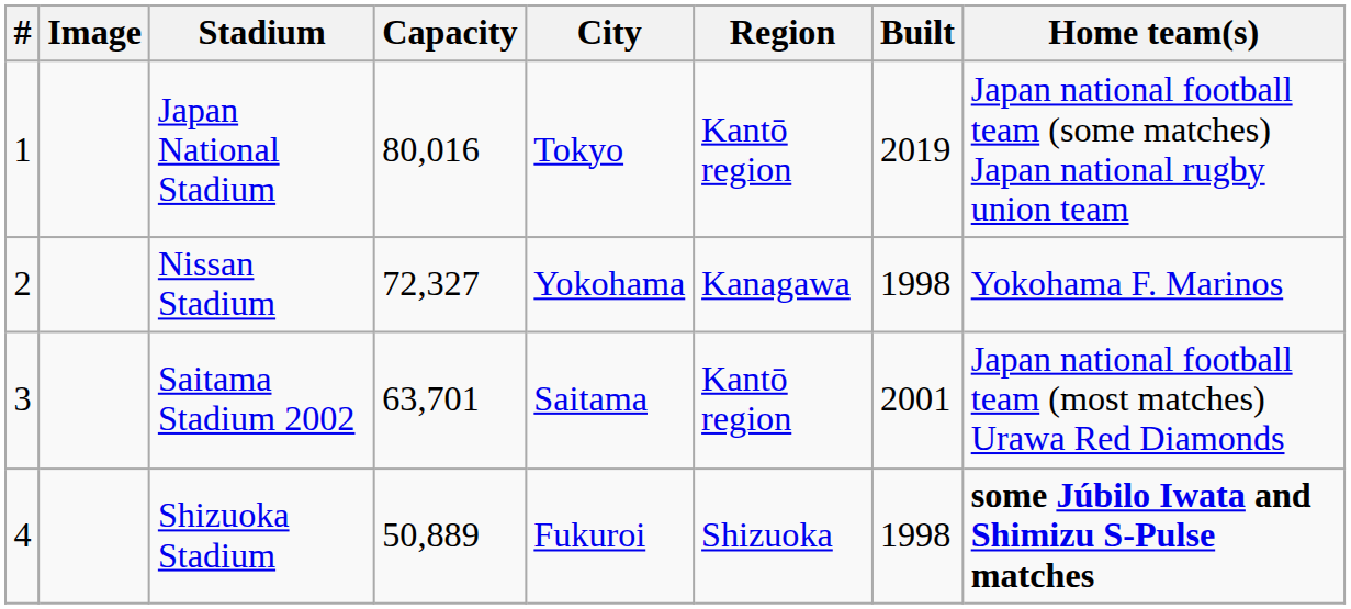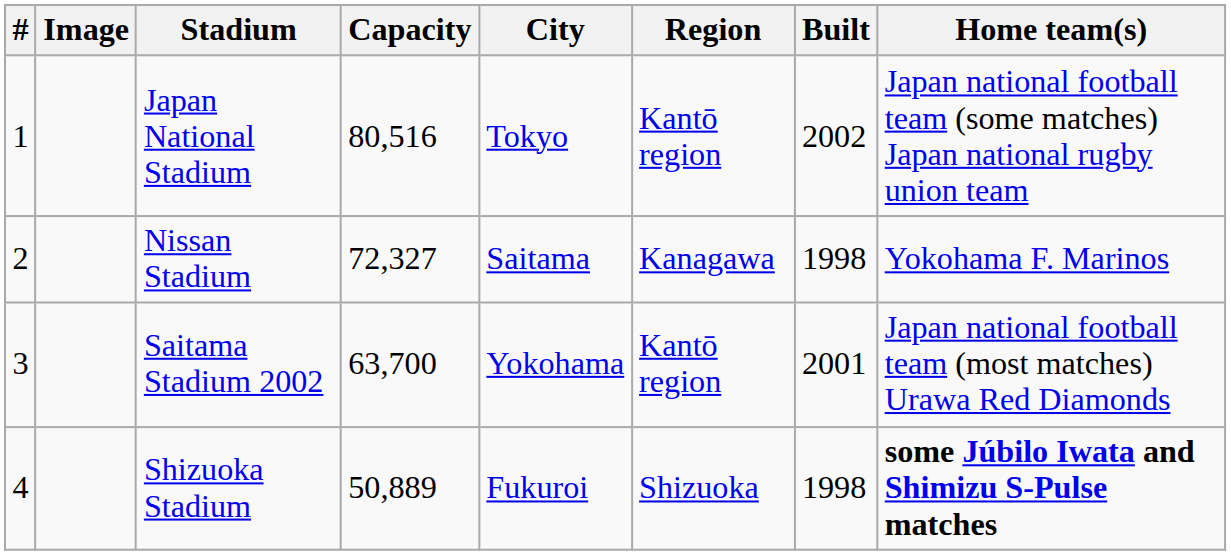 <table class="wikitable sortable">
 <tr>
 <th>#</th>
 <th>Image</th>
 <th>Stadium</th>
 <th>Capacity</th>
 <th>City</th>
 <th>Region</th>
 <th>Built</th>
 <th>Home team(s)</th>
 </tr>
 <tr>
 <td>1</td>
 <td></td>
 <td><a href='#'>Japan National Stadium</a></td>
-<td>80,016</td>
+<td>80,516</td>
 <td><a href='#'>Tokyo</a></td>
 <td><a href='#'>Kantō region</a></td>
-<td>2019</td>
+<td>2002</td>
 <td><a href='#'>Japan national football team</a> (some matches)<br><a href='#'>Japan national rugby union team</a></td>
 </tr>
 <tr>
 <td>2</td>
 <td></td>
 <td><a href='#'>Nissan Stadium</a></td>
 <td>72,327</td>
-<td><a href='#'>Yokohama</a></td>
+<td><a href='#'>Saitama</a></td>
 <td><a href='#'>Kanagawa</a></td>
 <td>1998</td>
 <td><a href='#'>Yokohama F. Marinos</a></td>
 </tr>
 <tr>
 <td>3</td>
 <td></td>
 <td><a href='#'>Saitama Stadium 2002</a></td>
-<td>63,701</td>
-<td><a href='#'>Saitama</a></td>
+<td>63,700</td>
+<td><a href='#'>Yokohama</a></td>
 <td><a href='#'>Kantō region</a></td>
 <td>2001</td>
 <td><a href='#'>Japan national football team</a> (most matches)<br><a href='#'>Urawa Red Diamonds</a></td>
 </tr>
 <tr>
 <td>4</td>
 <td></td>
 <td><a href='#'>Shizuoka Stadium</a></td>
 <td>50,889</td>
 <td><a href='#'>Fukuroi</a></td>
 <td><a href='#'>Shizuoka</a></td>
 <td>1998</td>
 <td><strong>some <a href='#'>Júbilo Iwata</a> and <a href='#'>Shimizu S-Pulse</a> matches</strong></td>
 </tr>
 </table>
